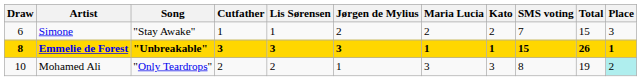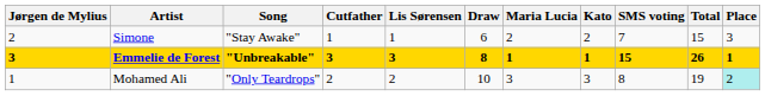 <table class="sortable wikitable" style="margin: 1em auto 1em auto">
 <tr bgcolor="#CCCCCC">
-<th>Draw</th>
+<th>Jørgen de Mylius</th>
 <th>Artist</th>
 <th>Song</th>
 <th>Cutfather</th>
 <th>Lis Sørensen</th>
-<th>Jørgen de Mylius</th>
+<th>Draw</th>
 <th>Maria Lucia</th>
 <th>Kato</th>
 <th>SMS voting</th>
 <th>Total</th>
 <th>Place</th>
 </tr>
 <tr>
-<td style="text-align:center;">6</td>
+<td>2</td>
 <td><a href='#'>Simone</a></td>
 <td>"Stay Awake"</td>
 <td>1</td>
 <td>1</td>
-<td>2</td>
+<td style="text-align:center;">6</td>
 <td>2</td>
 <td>2</td>
 <td>7</td>
 <td>15</td>
 <td>3</td>
 </tr>
 <tr style="font-weight:bold; background:gold;">
-<td style="text-align:center;">8</td>
+<td>3</td>
 <td><a href='#'>Emmelie de Forest</a></td>
 <td>"Unbreakable"</td>
 <td>3</td>
 <td>3</td>
-<td>3</td>
+<td style="text-align:center;">8</td>
 <td>1</td>
 <td>1</td>
 <td>15</td>
 <td>26</td>
 <td>1</td>
 </tr>
 <tr>
-<td style="text-align:center;">10</td>
+<td>1</td>
 <td>Mohamed Ali</td>
 <td>"<a href='#'>Only Teardrops</a>"</td>
 <td>2</td>
 <td>2</td>
-<td>1</td>
+<td style="text-align:center;">10</td>
 <td>3</td>
 <td>3</td>
 <td>8</td>
 <td>19</td>
 <td style="background: paleturquoise;">2</td>
 </tr>
 </table>
